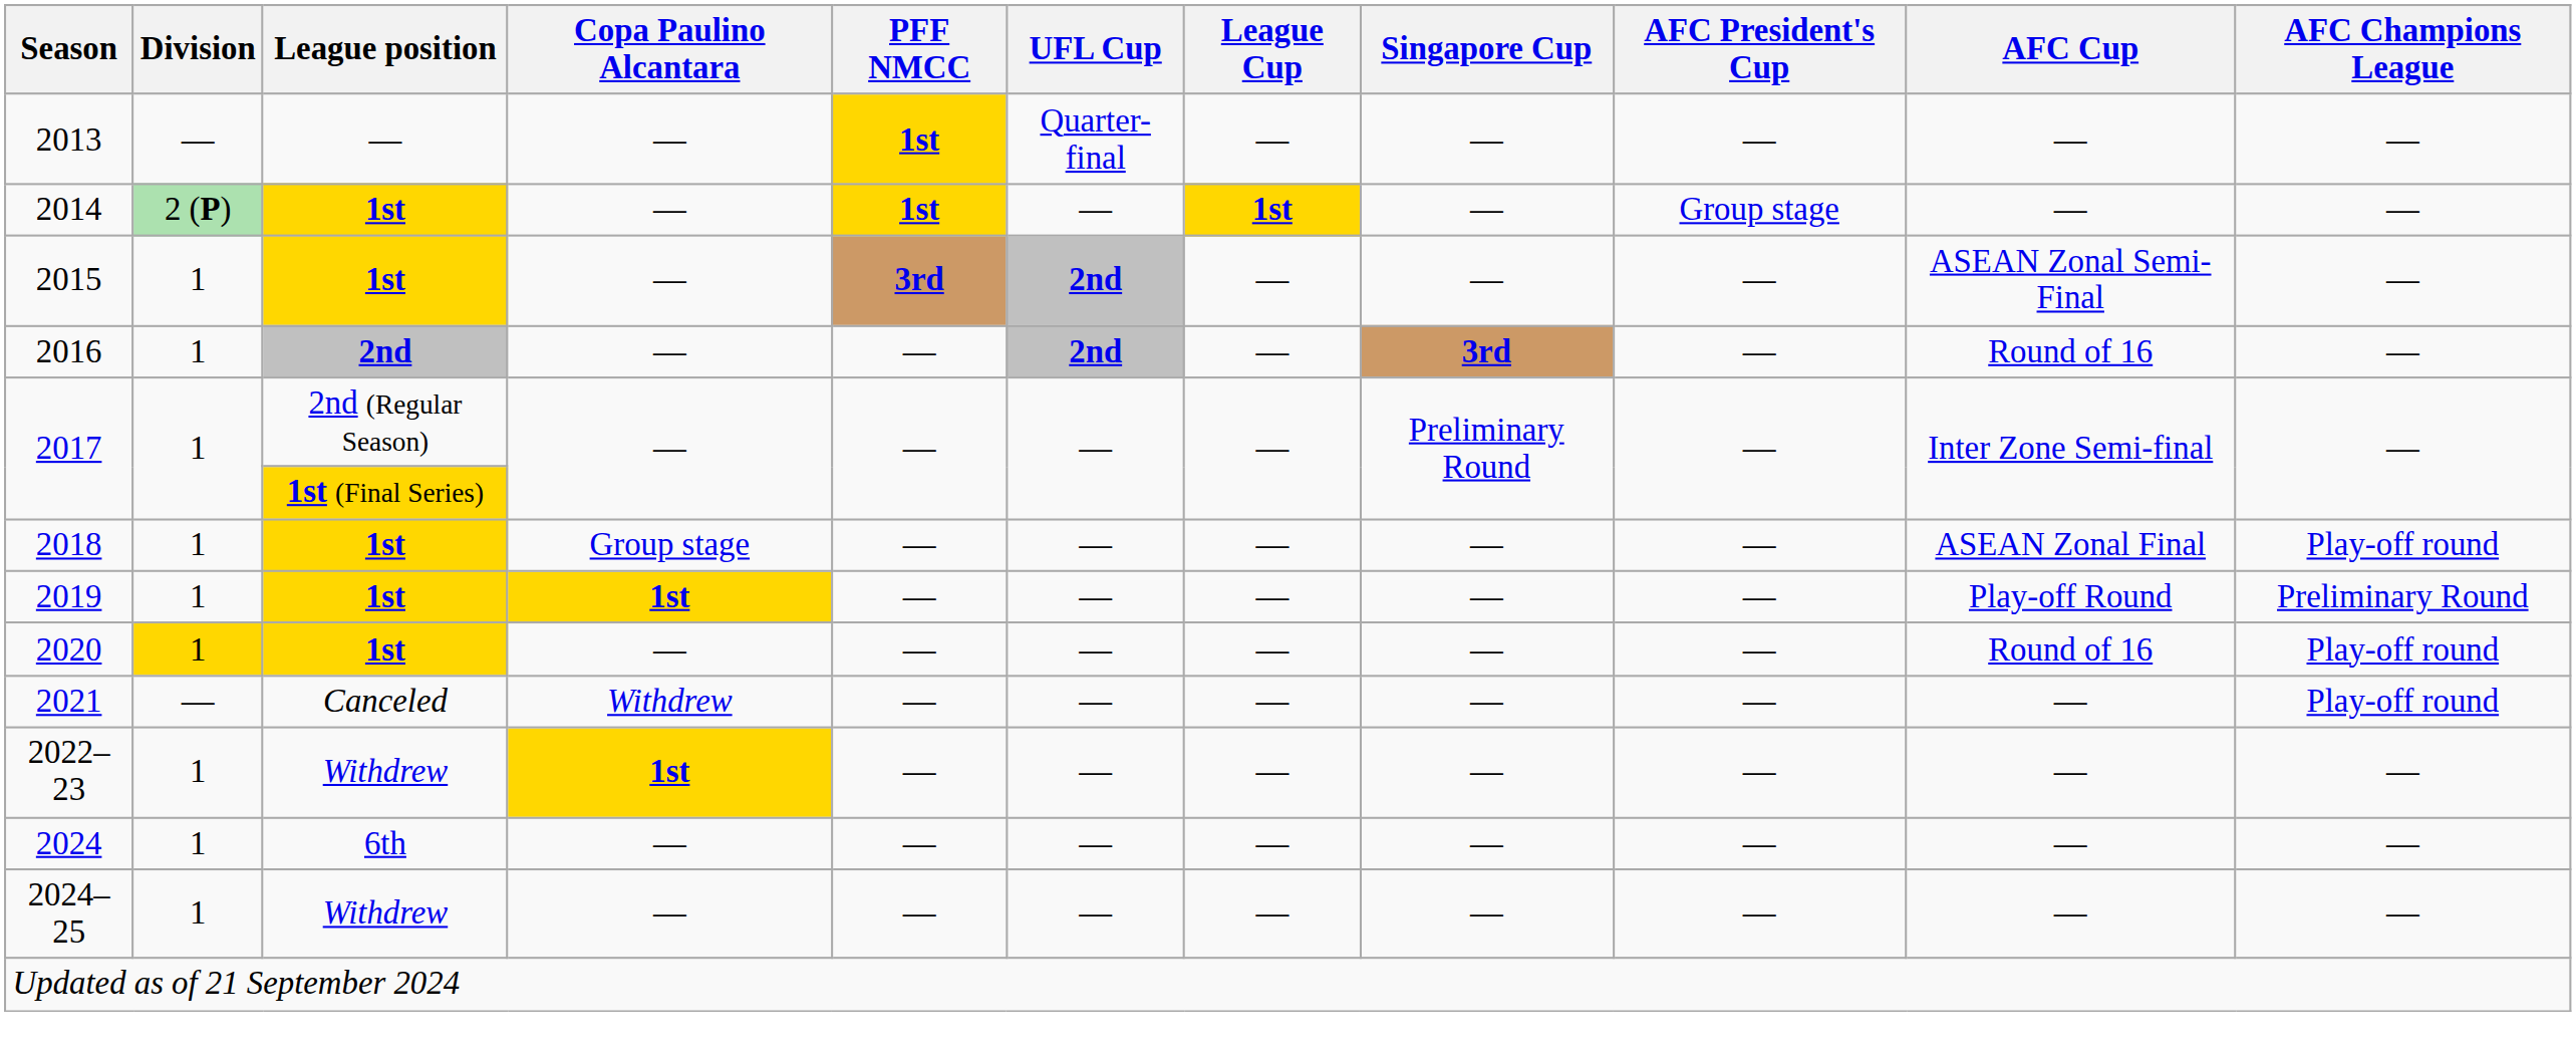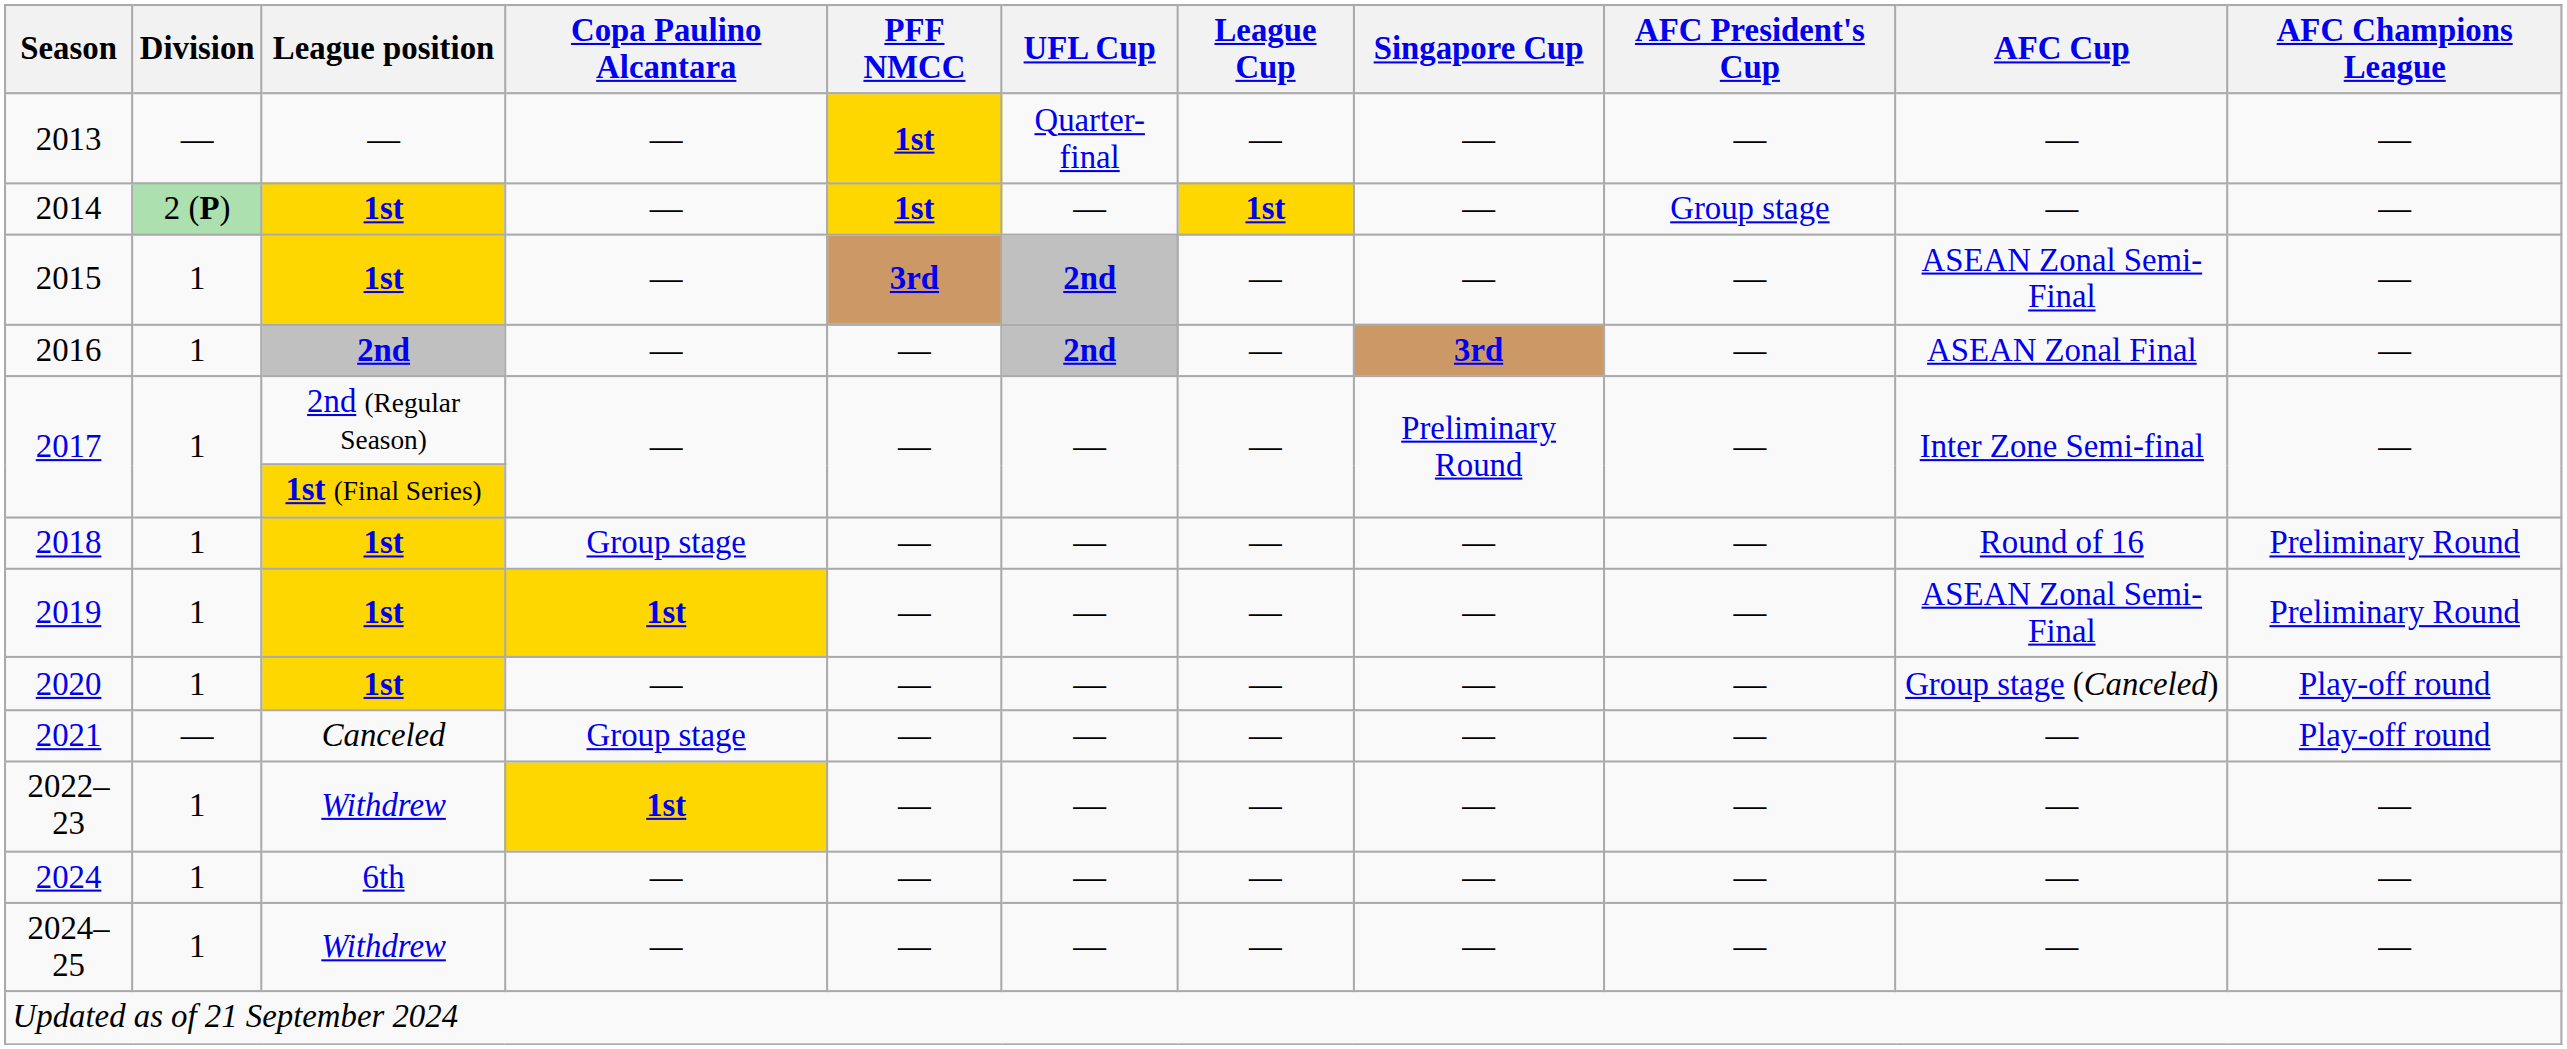 <table class="wikitable" style="text-align:center">
 <tr bgcolor="#efefef">
 <th>Season</th>
 <th>Division</th>
 <th>League position</th>
 <th><a href='#'>Copa Paulino Alcantara</a></th>
 <th><a href='#'>PFF NMCC</a></th>
 <th><a href='#'>UFL Cup</a></th>
 <th><a href='#'>League Cup</a></th>
 <th><a href='#'>Singapore Cup</a></th>
 <th><a href='#'>AFC President's Cup</a></th>
 <th><a href='#'>AFC Cup</a></th>
 <th><a href='#'>AFC Champions League</a></th>
 </tr>
 <tr>
 <td>2013</td>
 <td>—</td>
 <td>—</td>
 <td>—</td>
 <td bgcolor=gold><strong><a href='#'>1st</a></strong></td>
 <td><a href='#'>Quarter-final</a></td>
 <td>—</td>
 <td>—</td>
 <td>—</td>
 <td>—</td>
 <td>—</td>
 </tr>
 <tr>
 <td>2014</td>
 <td bgcolor=#ACE1AF>2 (<strong>P</strong>)</td>
 <td bgcolor=gold><strong><a href='#'>1st</a></strong></td>
 <td>—</td>
 <td bgcolor=gold><strong><a href='#'>1st</a></strong></td>
 <td>—</td>
 <td bgcolor=gold><strong><a href='#'>1st</a></strong></td>
 <td>—</td>
 <td align=center><a href='#'>Group stage</a></td>
 <td>—</td>
 <td>—</td>
 </tr>
 <tr>
 <td>2015</td>
 <td>1</td>
 <td bgcolor=gold><strong><a href='#'>1st</a></strong></td>
 <td>—</td>
 <td bgcolor=#c96><strong><a href='#'>3rd</a></strong></td>
 <td bgcolor=silver><strong><a href='#'>2nd</a></strong></td>
 <td>—</td>
 <td>—</td>
 <td>—</td>
 <td><a href='#'>ASEAN Zonal Semi-Final</a></td>
 <td>—</td>
 </tr>
 <tr>
 <td>2016</td>
 <td>1</td>
 <td bgcolor=silver><strong><a href='#'>2nd</a></strong></td>
 <td>—</td>
 <td>—</td>
 <td bgcolor=silver><strong><a href='#'>2nd</a></strong></td>
 <td>—</td>
 <td bgcolor=#c96><strong><a href='#'>3rd</a></strong></td>
 <td>—</td>
-<td><a href='#'>Round of 16</a></td>
+<td><a href='#'>ASEAN Zonal Final</a></td>
 <td>—</td>
 </tr>
 <tr>
 <td rowspan=2><a href='#'>2017</a></td>
 <td rowspan=2>1</td>
 <td><a href='#'>2nd</a> <small>(Regular Season)</small></td>
 <td rowspan=2>—</td>
 <td rowspan=2>—</td>
 <td rowspan=2>—</td>
 <td rowspan=2>—</td>
 <td rowspan=2><a href='#'>Preliminary Round</a></td>
 <td rowspan=2>—</td>
 <td rowspan=2><a href='#'>Inter Zone Semi-final</a></td>
 <td rowspan=2>—</td>
 </tr>
 <tr>
 <td bgcolor=gold><strong><a href='#'>1st</a></strong> <small>(Final Series)</small></td>
 </tr>
 <tr>
 <td><a href='#'>2018</a></td>
 <td>1</td>
 <td bgcolor=gold><strong><a href='#'>1st</a></strong></td>
 <td><a href='#'>Group stage</a></td>
 <td>—</td>
 <td>—</td>
 <td>—</td>
 <td>—</td>
 <td>—</td>
-<td><a href='#'>ASEAN Zonal Final</a></td>
-<td><a href='#'>Play-off round</a></td>
+<td><a href='#'>Round of 16</a></td>
+<td><a href='#'>Preliminary Round</a></td>
 </tr>
 <tr>
 <td><a href='#'>2019</a></td>
 <td>1</td>
 <td bgcolor=gold><strong><a href='#'>1st</a></strong></td>
 <td bgcolor=gold><strong><a href='#'>1st</a></strong></td>
 <td>—</td>
 <td>—</td>
 <td>—</td>
 <td>—</td>
 <td>—</td>
-<td><a href='#'>Play-off Round</a></td>
+<td><a href='#'>ASEAN Zonal Semi-Final</a></td>
 <td><a href='#'>Preliminary Round</a></td>
 </tr>
 <tr>
 <td><a href='#'>2020</a></td>
-<td style="background: gold;">1</td>
+<td>1</td>
 <td bgcolor=gold><strong><a href='#'>1st</a></strong></td>
 <td>—</td>
 <td>—</td>
 <td>—</td>
 <td>—</td>
 <td>—</td>
 <td>—</td>
-<td><a href='#'>Round of 16</a></td>
+<td><a href='#'>Group stage</a> (<em>Canceled</em>)</td>
 <td><a href='#'>Play-off round</a></td>
 </tr>
 <tr>
 <td><a href='#'>2021</a></td>
 <td>—</td>
 <td><em>Canceled</em></td>
-<td><em><a href='#'>Withdrew</a></em></td>
+<td><a href='#'>Group stage</a></td>
 <td>—</td>
 <td>—</td>
 <td>—</td>
 <td>—</td>
 <td>—</td>
 <td>—</td>
 <td><a href='#'>Play-off round</a></td>
 </tr>
 <tr>
 <td>2022–23</td>
 <td>1</td>
 <td><em><a href='#'>Withdrew</a></em></td>
 <td bgcolor=gold><strong><a href='#'>1st</a></strong></td>
 <td>—</td>
 <td>—</td>
 <td>—</td>
 <td>—</td>
 <td>—</td>
 <td>—</td>
 <td>—</td>
 </tr>
 <tr>
 <td><a href='#'>2024</a></td>
 <td>1</td>
 <td><a href='#'>6th</a></td>
 <td>—</td>
 <td>—</td>
 <td>—</td>
 <td>—</td>
 <td>—</td>
 <td>—</td>
 <td>—</td>
 <td>—</td>
 </tr>
 <tr>
 <td>2024–25</td>
 <td>1</td>
 <td><em><a href='#'>Withdrew</a></em></td>
 <td>—</td>
 <td>—</td>
 <td>—</td>
 <td>—</td>
 <td>—</td>
 <td>—</td>
 <td>—</td>
 <td>—</td>
 </tr>
 <tr>
 <td colspan="12" align="left"><em>Updated as of 21 September 2024</em></td>
 </tr>
 </table>
